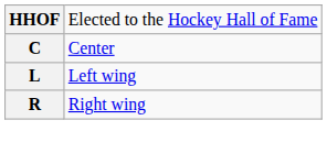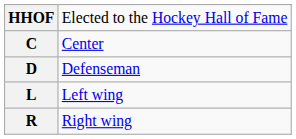 <table class="wikitable" style="font-size:90%;">
 <tr>
 <th>HHOF</th>
 <td>Elected to the <a href='#'>Hockey Hall of Fame</a></td>
 </tr>
 <tr>
 <th>C</th>
 <td><a href='#'>Center</a></td>
 </tr>
 <tr>
+<th>D</th>
+<td><a href='#'>Defenseman</a></td>
+</tr>
+<tr>
 <th>L</th>
 <td><a href='#'>Left wing</a></td>
 </tr>
 <tr>
 <th>R</th>
 <td><a href='#'>Right wing</a></td>
 </tr>
 </table>
